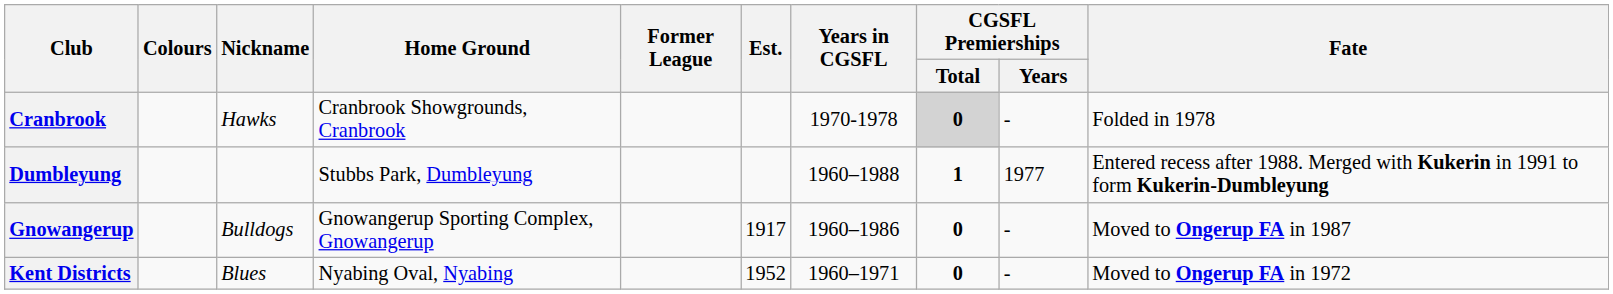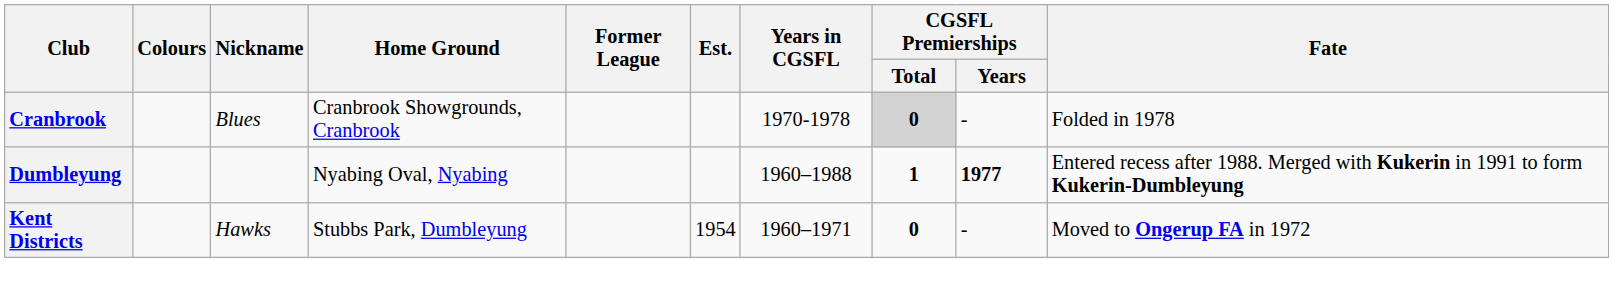 <table class="wikitable sortable" style="text-align:center; width:100%">
 <tr>
 <th rowspan="2">Club</th>
 <th rowspan="2">Colours</th>
 <th rowspan="2">Nickname</th>
 <th rowspan="2">Home Ground</th>
 <th rowspan="2">Former League</th>
 <th rowspan="2">Est.</th>
 <th rowspan="2">Years in CGSFL</th>
 <th colspan="2">CGSFL Premierships</th>
 <th rowspan="2">Fate</th>
 </tr>
 <tr>
 <th>Total</th>
 <th>Years</th>
 </tr>
 <tr>
 <th style="text-align:left"><a href='#'>Cranbrook</a></th>
 <td></td>
-<td align="left"><em>Hawks</em></td>
+<td align="left"><em>Blues</em></td>
 <td align="left">Cranbrook Showgrounds, <a href='#'>Cranbrook</a></td>
 <td></td>
 <td></td>
 <td>1970-1978</td>
 <td style="background: lightgrey;"><strong>0</strong></td>
 <td align="left">-</td>
 <td align="left">Folded in 1978</td>
 </tr>
 <tr>
 <th style="text-align:left"><a href='#'>Dumbleyung</a></th>
 <td></td>
 <td></td>
-<td align="left">Stubbs Park, <a href='#'>Dumbleyung</a></td>
+<td align="left">Nyabing Oval, <a href='#'>Nyabing</a></td>
 <td></td>
 <td></td>
 <td>1960–1988</td>
 <td><strong>1</strong></td>
-<td align="left">1977</td>
+<td align="left"><strong>1977</strong></td>
 <td align="left">Entered recess after 1988. Merged with <strong>Kukerin</strong> in 1991 to form <strong>Kukerin-Dumbleyung</strong></td>
-</tr>
-<tr>
-<th style="text-align:left"><a href='#'>Gnowangerup</a></th>
-<td></td>
-<td align="left"><em>Bulldogs</em></td>
-<td align="left">Gnowangerup Sporting Complex, <a href='#'>Gnowangerup</a></td>
-<td></td>
-<td>1917</td>
-<td>1960–1986</td>
-<td><strong>0</strong></td>
-<td align="left">-</td>
-<td align="left">Moved to <a href='#'><strong>Ongerup FA</strong></a> in 1987</td>
 </tr>
 <tr>
 <th style="text-align:left"><a href='#'>Kent Districts</a></th>
 <td></td>
-<td align="left"><em>Blues</em></td>
-<td align="left">Nyabing Oval, <a href='#'>Nyabing</a></td>
+<td align="left"><em>Hawks</em></td>
+<td align="left">Stubbs Park, <a href='#'>Dumbleyung</a></td>
 <td></td>
-<td>1952</td>
+<td>1954</td>
 <td>1960–1971</td>
 <td><strong>0</strong></td>
 <td align="left">-</td>
 <td align="left">Moved to <a href='#'><strong>Ongerup FA</strong></a> in 1972</td>
 </tr>
 </table>
